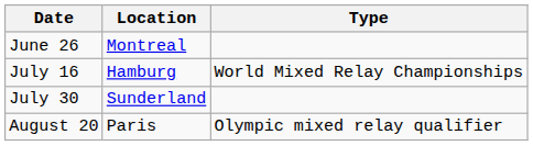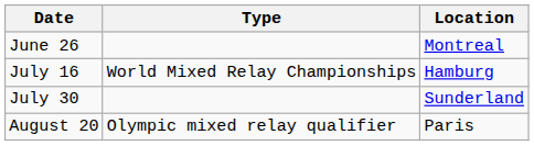 <table class="wikitable">
 <tr>
 <th>Date</th>
+<th>Type</th>
 <th>Location</th>
-<th>Type</th>
 </tr>
 <tr>
 <td>June 26</td>
+<td></td>
 <td> <a href='#'>Montreal</a></td>
-<td></td>
 </tr>
 <tr>
 <td>July 16</td>
+<td>World Mixed Relay Championships</td>
 <td> <a href='#'>Hamburg</a></td>
-<td>World Mixed Relay Championships</td>
 </tr>
 <tr>
 <td>July 30</td>
+<td></td>
 <td> <a href='#'>Sunderland</a></td>
-<td></td>
 </tr>
 <tr>
 <td>August 20</td>
+<td>Olympic mixed relay qualifier</td>
 <td> Paris</td>
-<td>Olympic mixed relay qualifier</td>
 </tr>
 </table>
